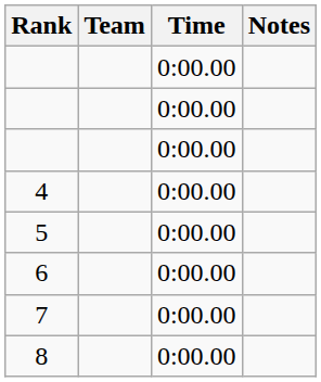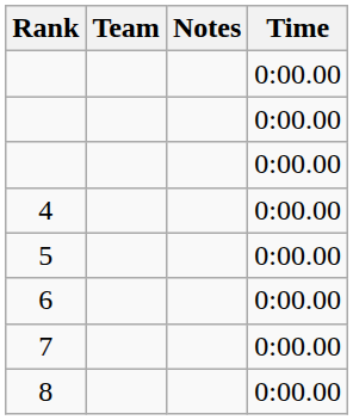 <table class="wikitable sortable plainrowheaders" style="text-align:center">
 <tr>
 <th scope="col">Rank</th>
 <th scope="col">Team</th>
+<th scope="col">Notes</th>
 <th scope="col">Time</th>
-<th scope="col">Notes</th>
 </tr>
 <tr>
 <td></td>
 <td></td>
+<td></td>
 <td>0:00.00</td>
-<td></td>
 </tr>
 <tr>
 <td></td>
 <td></td>
+<td></td>
 <td>0:00.00</td>
-<td></td>
 </tr>
 <tr>
 <td></td>
 <td></td>
+<td></td>
 <td>0:00.00</td>
-<td></td>
 </tr>
 <tr>
 <td>4</td>
 <td></td>
+<td></td>
 <td>0:00.00</td>
-<td></td>
 </tr>
 <tr>
 <td>5</td>
 <td></td>
+<td></td>
 <td>0:00.00</td>
-<td></td>
 </tr>
 <tr>
 <td>6</td>
 <td></td>
+<td></td>
 <td>0:00.00</td>
-<td></td>
 </tr>
 <tr>
 <td>7</td>
 <td></td>
+<td></td>
 <td>0:00.00</td>
-<td></td>
 </tr>
 <tr>
 <td>8</td>
 <td></td>
+<td></td>
 <td>0:00.00</td>
-<td></td>
 </tr>
 </table>
